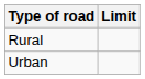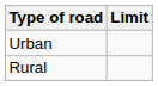 <table class="wikitable">
 <tr>
 <th>Type of road</th>
 <th>Limit</th>
 </tr>
 <tr>
+<td>Urban</td>
+<td></td>
+</tr>
+<tr>
 <td>Rural</td>
 <td></td>
 </tr>
-<tr>
-<td>Urban</td>
-<td></td>
-</tr>
 </table>
